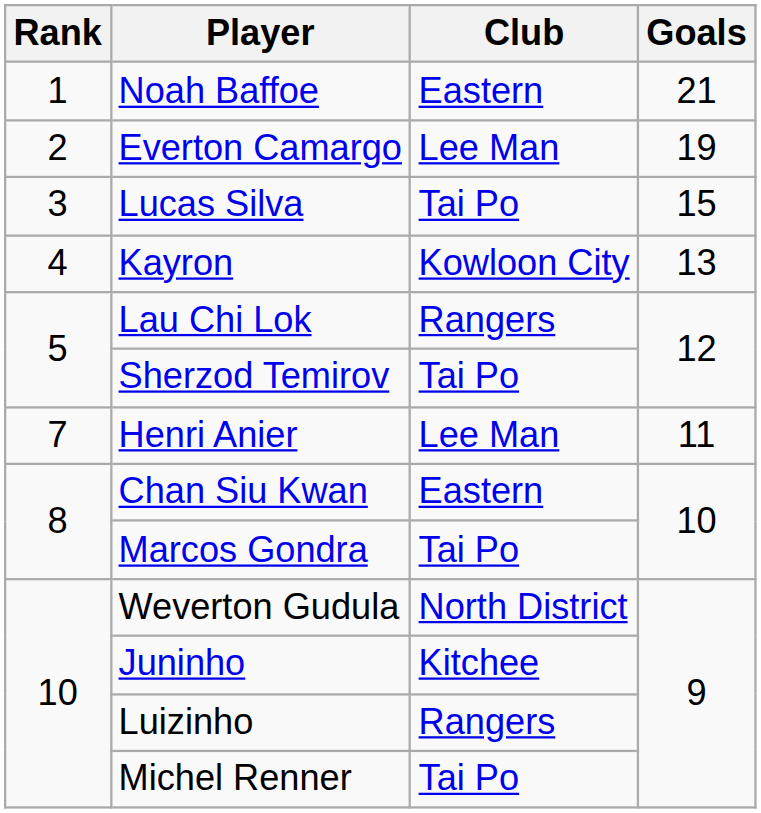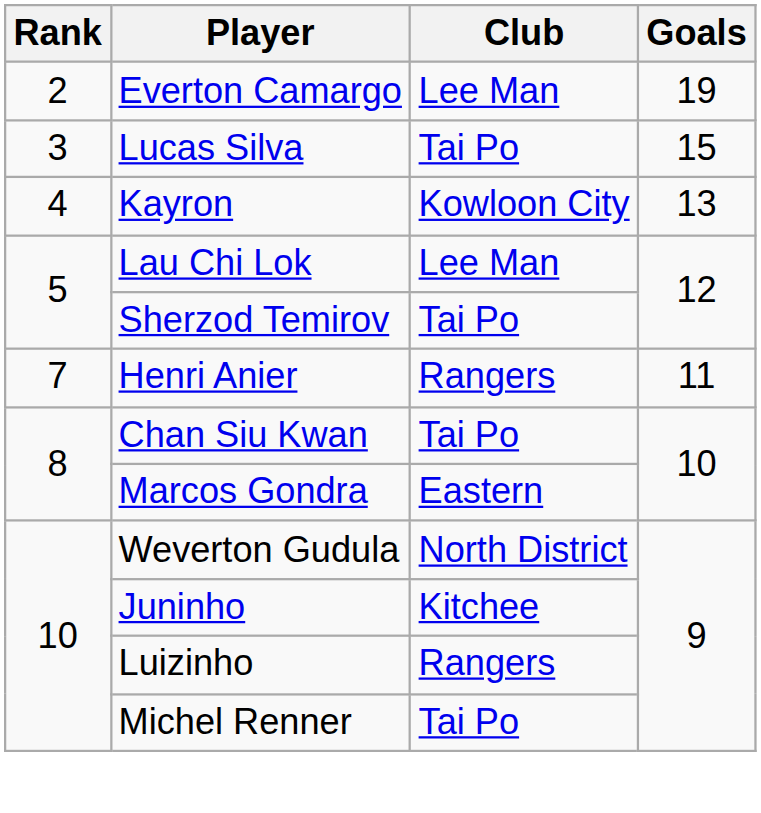 <table class="wikitable" style="text-align:center">
 <tr>
 <th>Rank</th>
 <th>Player</th>
 <th>Club</th>
 <th>Goals</th>
-</tr>
-<tr>
-<td>1</td>
-<td style="text-align:left;"> <a href='#'>Noah Baffoe</a></td>
-<td style="text-align:left;"><a href='#'>Eastern</a></td>
-<td>21</td>
 </tr>
 <tr>
 <td>2</td>
 <td style="text-align:left;"> <a href='#'>Everton Camargo</a></td>
 <td style="text-align:left;"><a href='#'>Lee Man</a></td>
 <td>19</td>
 </tr>
 <tr>
 <td>3</td>
 <td style="text-align:left;"> <a href='#'>Lucas Silva</a></td>
 <td style="text-align:left;"><a href='#'>Tai Po</a></td>
 <td>15</td>
 </tr>
 <tr>
 <td>4</td>
 <td style="text-align:left;"> <a href='#'>Kayron</a></td>
 <td style="text-align:left;"><a href='#'>Kowloon City</a></td>
 <td>13</td>
 </tr>
 <tr>
 <td rowspan="2">5</td>
 <td style="text-align:left;"> <a href='#'>Lau Chi Lok</a></td>
-<td style="text-align:left;"><a href='#'>Rangers</a></td>
+<td style="text-align:left;"><a href='#'>Lee Man</a></td>
 <td rowspan="2">12</td>
 </tr>
 <tr>
 <td style="text-align:left;"> <a href='#'>Sherzod Temirov</a></td>
 <td style="text-align:left;"><a href='#'>Tai Po</a></td>
 </tr>
 <tr>
 <td>7</td>
 <td style="text-align:left;"> <a href='#'>Henri Anier</a></td>
-<td style="text-align:left;"><a href='#'>Lee Man</a></td>
+<td style="text-align:left;"><a href='#'>Rangers</a></td>
 <td>11</td>
 </tr>
 <tr>
 <td rowspan="2">8</td>
 <td style="text-align:left;"> <a href='#'>Chan Siu Kwan</a></td>
-<td style="text-align:left;"><a href='#'>Eastern</a></td>
+<td style="text-align:left;"><a href='#'>Tai Po</a></td>
 <td rowspan="2">10</td>
 </tr>
 <tr>
 <td style="text-align:left;"> <a href='#'>Marcos Gondra</a></td>
-<td style="text-align:left;"><a href='#'>Tai Po</a></td>
+<td style="text-align:left;"><a href='#'>Eastern</a></td>
 </tr>
 <tr>
 <td rowspan="4">10</td>
 <td style="text-align:left;"> Weverton Gudula</td>
 <td style="text-align:left;"><a href='#'>North District</a></td>
 <td rowspan="4">9</td>
 </tr>
 <tr>
 <td style="text-align:left;"> <a href='#'>Juninho</a></td>
 <td style="text-align:left;"><a href='#'>Kitchee</a></td>
 </tr>
 <tr>
 <td style="text-align:left;"> Luizinho</td>
 <td style="text-align:left;"><a href='#'>Rangers</a></td>
 </tr>
 <tr>
 <td style="text-align:left;"> Michel Renner</td>
 <td style="text-align:left;"><a href='#'>Tai Po</a></td>
 </tr>
 </table>
